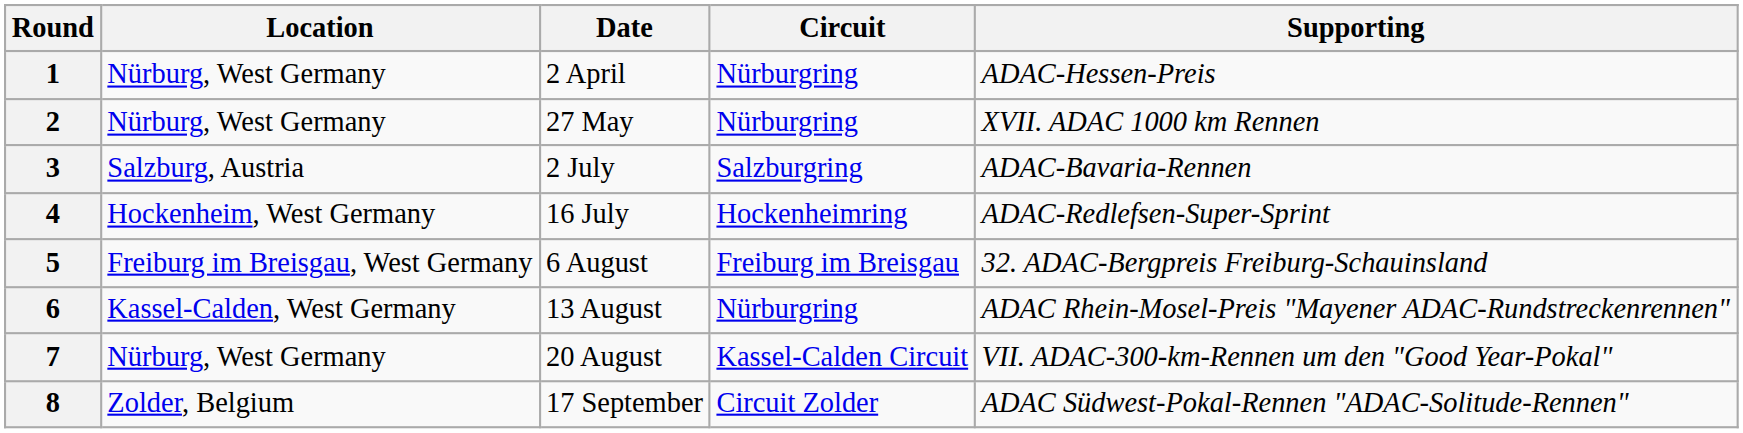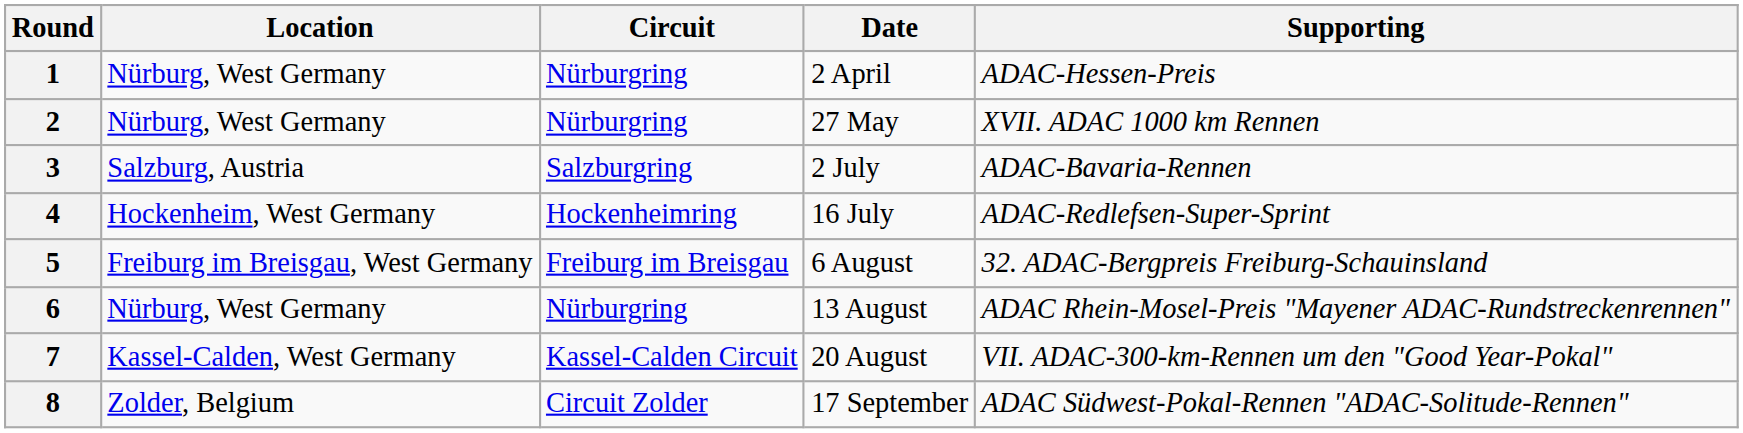 <table class="wikitable" style="font-size: 85%;">
 <tr>
 <th>Round</th>
 <th>Location</th>
+<th>Circuit</th>
 <th>Date</th>
-<th>Circuit</th>
 <th>Supporting</th>
 </tr>
 <tr>
 <th>1</th>
 <td> <a href='#'>Nürburg</a>, West Germany</td>
+<td><a href='#'>Nürburgring</a></td>
 <td>2 April</td>
-<td><a href='#'>Nürburgring</a></td>
 <td><em>ADAC-Hessen-Preis</em></td>
 </tr>
 <tr>
 <th>2</th>
 <td> <a href='#'>Nürburg</a>, West Germany</td>
+<td><a href='#'>Nürburgring</a></td>
 <td>27 May</td>
-<td><a href='#'>Nürburgring</a></td>
 <td><em>XVII. ADAC 1000 km Rennen</em></td>
 </tr>
 <tr>
 <th>3</th>
 <td> <a href='#'>Salzburg</a>, Austria</td>
+<td><a href='#'>Salzburgring</a></td>
 <td>2 July</td>
-<td><a href='#'>Salzburgring</a></td>
 <td><em>ADAC-Bavaria-Rennen</em></td>
 </tr>
 <tr>
 <th>4</th>
 <td> <a href='#'>Hockenheim</a>, West Germany</td>
+<td><a href='#'>Hockenheimring</a></td>
 <td>16 July</td>
-<td><a href='#'>Hockenheimring</a></td>
 <td><em>ADAC-Redlefsen-Super-Sprint</em></td>
 </tr>
 <tr>
 <th>5</th>
 <td> <a href='#'>Freiburg im Breisgau</a>, West Germany</td>
+<td><a href='#'>Freiburg im Breisgau</a></td>
 <td>6 August</td>
-<td><a href='#'>Freiburg im Breisgau</a></td>
 <td><em>32. ADAC-Bergpreis Freiburg-Schauinsland</em></td>
 </tr>
 <tr>
 <th>6</th>
-<td> <a href='#'>Kassel-Calden</a>, West Germany</td>
+<td> <a href='#'>Nürburg</a>, West Germany</td>
+<td><a href='#'>Nürburgring</a></td>
 <td>13 August</td>
-<td><a href='#'>Nürburgring</a></td>
 <td><em>ADAC Rhein-Mosel-Preis "Mayener ADAC-Rundstreckenrennen"</em></td>
 </tr>
 <tr>
 <th>7</th>
-<td> <a href='#'>Nürburg</a>, West Germany</td>
+<td> <a href='#'>Kassel-Calden</a>, West Germany</td>
+<td><a href='#'>Kassel-Calden Circuit</a></td>
 <td>20 August</td>
-<td><a href='#'>Kassel-Calden Circuit</a></td>
 <td><em>VII. ADAC-300-km-Rennen um den "Good Year-Pokal"</em></td>
 </tr>
 <tr>
 <th>8</th>
 <td> <a href='#'>Zolder</a>, Belgium</td>
+<td><a href='#'>Circuit Zolder</a></td>
 <td>17 September</td>
-<td><a href='#'>Circuit Zolder</a></td>
 <td><em>ADAC Südwest-Pokal-Rennen "ADAC-Solitude-Rennen"</em></td>
 </tr>
 </table>
